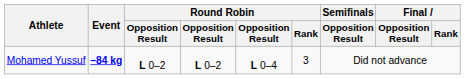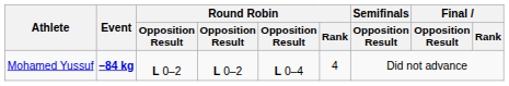 <table class="wikitable" border="1" style="font-size:90%">
 <tr>
 <th rowspan=2>Athlete</th>
 <th rowspan=2>Event</th>
 <th colspan=4>Round Robin</th>
 <th>Semifinals</th>
 <th colspan=2>Final / </th>
 </tr>
 <tr style="font-size:95%">
 <th>Opposition<br>Result</th>
 <th>Opposition<br>Result</th>
 <th>Opposition<br>Result</th>
 <th>Rank</th>
 <th>Opposition<br>Result</th>
 <th>Opposition<br>Result</th>
 <th>Rank</th>
 </tr>
 <tr align=center>
 <td align=left><a href='#'>Mohamed Yussuf</a></td>
 <td align=left><strong><a href='#'>–84 kg</a></strong></td>
 <td><br><strong>L</strong> 0–2</td>
 <td><br><strong>L</strong> 0–2</td>
 <td><br><strong>L</strong> 0–4</td>
-<td>3</td>
+<td>4</td>
 <td colspan=3>Did not advance</td>
 </tr>
 </table>
